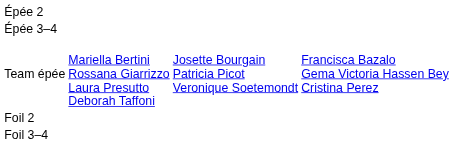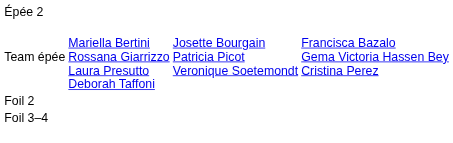 <table>
 <tr>
 <td>Épée 2<br></td>
-<td></td>
-<td></td>
-<td></td>
-</tr>
-<tr>
-<td>Épée 3–4<br></td>
 <td></td>
 <td></td>
 <td></td>
 </tr>
 <tr>
 <td>Team épée<br></td>
 <td valign=top> <br> <a href='#'>Mariella Bertini</a> <br> <a href='#'>Rossana Giarrizzo</a> <br> <a href='#'>Laura Presutto</a> <br> <a href='#'>Deborah Taffoni</a></td>
 <td valign=top> <br> <a href='#'>Josette Bourgain</a> <br> <a href='#'>Patricia Picot</a> <br> <a href='#'>Veronique Soetemondt</a></td>
 <td valign=top> <br> <a href='#'>Francisca Bazalo</a> <br> <a href='#'>Gema Victoria Hassen Bey</a> <br> <a href='#'>Cristina Perez</a></td>
 </tr>
 <tr>
 <td>Foil 2<br></td>
 <td></td>
 <td></td>
 <td></td>
 </tr>
 <tr>
 <td>Foil 3–4<br></td>
 <td></td>
 <td></td>
 <td></td>
 </tr>
 </table>
